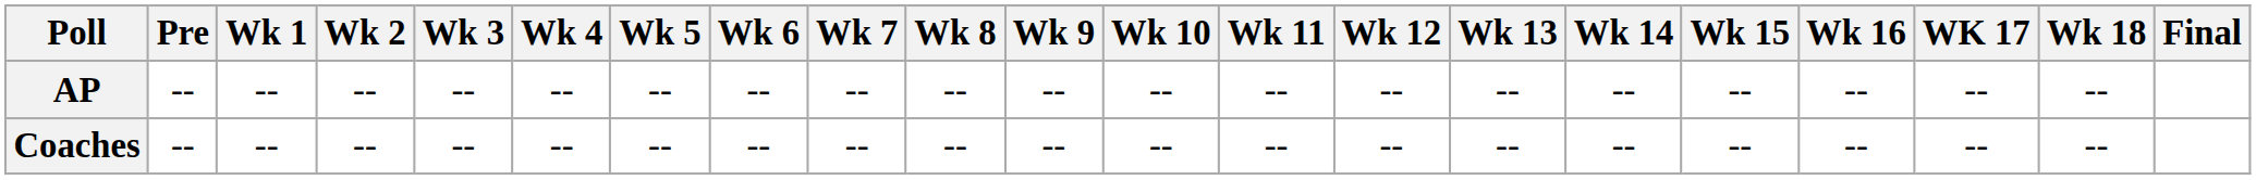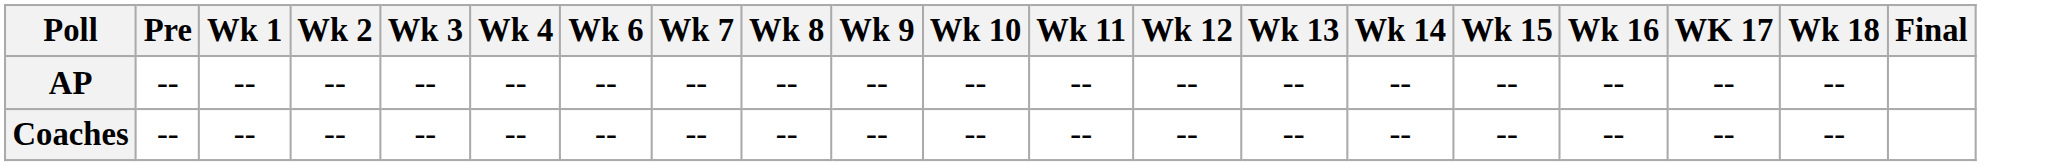 <table class="wikitable" style="white-space:nowrap;">
 <tr>
 <th>Poll</th>
 <th>Pre</th>
 <th>Wk 1</th>
 <th>Wk 2</th>
 <th>Wk 3</th>
 <th>Wk 4</th>
-<th>Wk 5</th>
 <th>Wk 6</th>
 <th>Wk 7</th>
 <th>Wk 8</th>
 <th>Wk 9</th>
 <th>Wk 10</th>
 <th>Wk 11</th>
 <th>Wk 12</th>
 <th>Wk 13</th>
 <th>Wk 14</th>
 <th>Wk 15</th>
 <th>Wk 16</th>
 <th>WK 17</th>
 <th>Wk 18</th>
 <th>Final</th>
 </tr>
 <tr style="text-align:center;">
 <th>AP</th>
-<td style="background:#FFF;">--</td>
 <td style="background:#FFF;">--</td>
 <td style="background:#FFF;">--</td>
 <td style="background:#FFF;">--</td>
 <td style="background:#FFF;">--</td>
 <td style="background:#FFF;">--</td>
 <td style="background:#FFF;">--</td>
 <td style="background:#FFF;">--</td>
 <td style="background:#FFF;">--</td>
 <td style="background:#FFF;">--</td>
 <td style="background:#FFF;">--</td>
 <td style="background:#FFF;">--</td>
 <td style="background:#FFF;">--</td>
 <td style="background:#FFF;">--</td>
 <td style="background:#FFF;">--</td>
 <td style="background:#FFF;">--</td>
 <td style="background:#FFF;">--</td>
 <td style="background:#FFF;">--</td>
 <td style="background:#FFF;">--</td>
 <td style="background:#FFF;"></td>
 </tr>
 <tr style="text-align:center;">
 <th>Coaches</th>
 <td style="background:#FFF;">--</td>
 <td style="background:#FFF;">--</td>
 <td style="background:#FFF;">--</td>
 <td style="background:#FFF;">--</td>
 <td style="background:#FFF;">--</td>
 <td style="background:#FFF;">--</td>
 <td style="background:#FFF;">--</td>
 <td style="background:#FFF;">--</td>
 <td style="background:#FFF;">--</td>
 <td style="background:#FFF;">--</td>
 <td style="background:#FFF;">--</td>
 <td style="background:#FFF;">--</td>
 <td style="background:#FFF;">--</td>
 <td style="background:#FFF;">--</td>
 <td style="background:#FFF;">--</td>
 <td style="background:#FFF;">--</td>
 <td style="background:#FFF;">--</td>
 <td style="background:#FFF;">--</td>
-<td style="background:#FFF;">--</td>
 <td style="background:#FFF;"></td>
 </tr>
 </table>
